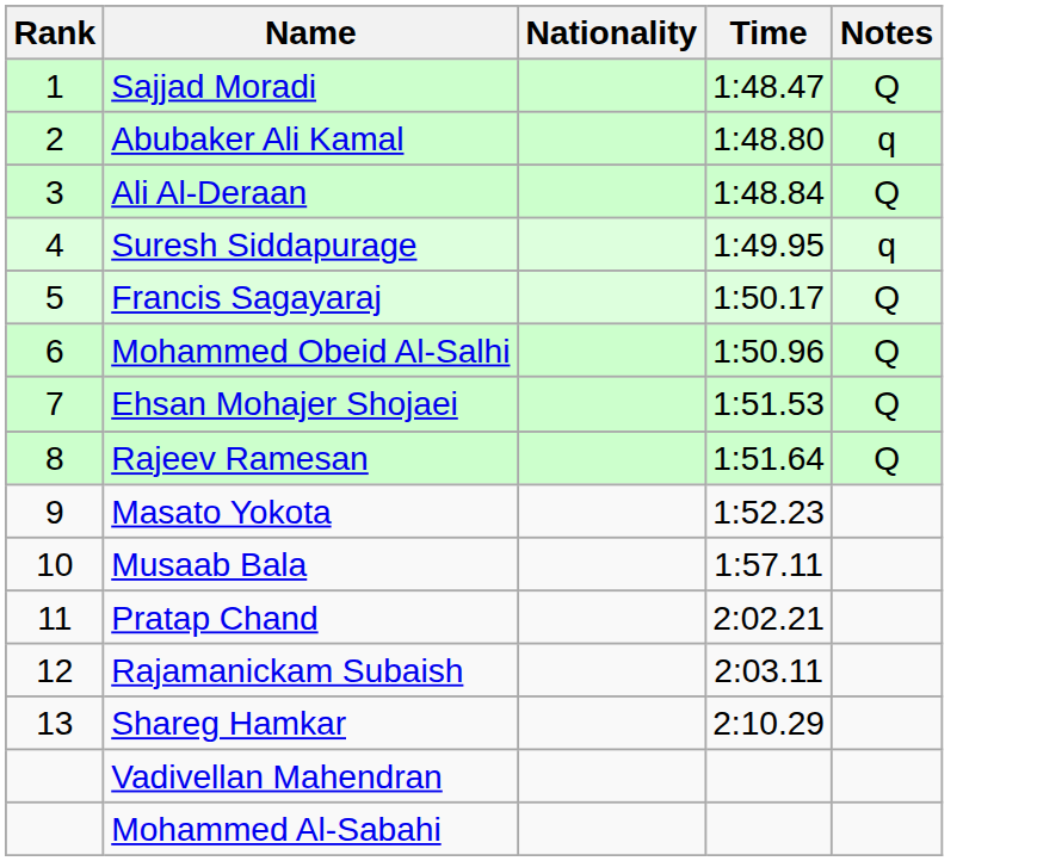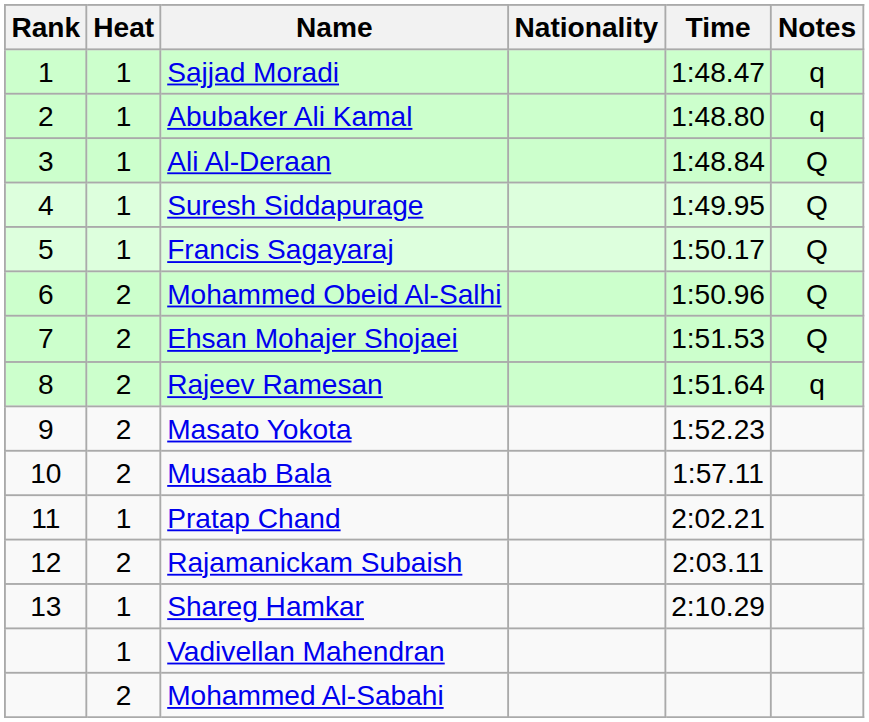 <table class="wikitable sortable" style="text-align:center; font-size:95%">
 <tr>
 <th>Rank</th>
+<th>Heat</th>
 <th>Name</th>
 <th>Nationality</th>
 <th>Time</th>
 <th>Notes</th>
 </tr>
 <tr bgcolor=ccffcc>
 <td>1</td>
+<td>1</td>
 <td align=left><a href='#'>Sajjad Moradi</a></td>
 <td align=left></td>
 <td>1:48.47</td>
-<td>Q</td>
+<td>q</td>
 </tr>
 <tr bgcolor=ccffcc>
 <td>2</td>
+<td>1</td>
 <td align=left><a href='#'>Abubaker Ali Kamal</a></td>
 <td align=left></td>
 <td>1:48.80</td>
 <td>q</td>
 </tr>
 <tr bgcolor=ccffcc>
 <td>3</td>
+<td>1</td>
 <td align=left><a href='#'>Ali Al-Deraan</a></td>
 <td align=left></td>
 <td>1:48.84</td>
 <td>Q</td>
 </tr>
 <tr bgcolor=ddffdd>
 <td>4</td>
+<td>1</td>
 <td align=left><a href='#'>Suresh Siddapurage</a></td>
 <td align=left></td>
 <td>1:49.95</td>
-<td>q</td>
+<td>Q</td>
 </tr>
 <tr bgcolor=ddffdd>
 <td>5</td>
+<td>1</td>
 <td align=left><a href='#'>Francis Sagayaraj</a></td>
 <td align=left></td>
 <td>1:50.17</td>
 <td>Q</td>
 </tr>
 <tr bgcolor=ccffcc>
 <td>6</td>
+<td>2</td>
 <td align=left><a href='#'>Mohammed Obeid Al-Salhi</a></td>
 <td align=left></td>
 <td>1:50.96</td>
 <td>Q</td>
 </tr>
 <tr bgcolor=ccffcc>
 <td>7</td>
+<td>2</td>
 <td align=left><a href='#'>Ehsan Mohajer Shojaei</a></td>
 <td align=left></td>
 <td>1:51.53</td>
 <td>Q</td>
 </tr>
 <tr bgcolor=ccffcc>
 <td>8</td>
+<td>2</td>
 <td align=left><a href='#'>Rajeev Ramesan</a></td>
 <td align=left></td>
 <td>1:51.64</td>
-<td>Q</td>
+<td>q</td>
 </tr>
 <tr>
 <td>9</td>
+<td>2</td>
 <td align=left><a href='#'>Masato Yokota</a></td>
 <td align=left></td>
 <td>1:52.23</td>
 <td></td>
 </tr>
 <tr>
 <td>10</td>
+<td>2</td>
 <td align=left><a href='#'>Musaab Bala</a></td>
 <td align=left></td>
 <td>1:57.11</td>
 <td></td>
 </tr>
 <tr>
 <td>11</td>
+<td>1</td>
 <td align=left><a href='#'>Pratap Chand</a></td>
 <td align=left></td>
 <td>2:02.21</td>
 <td></td>
 </tr>
 <tr>
 <td>12</td>
+<td>2</td>
 <td align=left><a href='#'>Rajamanickam Subaish</a></td>
 <td align=left></td>
 <td>2:03.11</td>
 <td></td>
 </tr>
 <tr>
 <td>13</td>
+<td>1</td>
 <td align=left><a href='#'>Shareg Hamkar</a></td>
 <td align=left></td>
 <td>2:10.29</td>
 <td></td>
 </tr>
 <tr>
 <td></td>
+<td>1</td>
 <td align=left><a href='#'>Vadivellan Mahendran</a></td>
 <td align=left></td>
 <td></td>
 <td></td>
 </tr>
 <tr>
 <td></td>
+<td>2</td>
 <td align=left><a href='#'>Mohammed Al-Sabahi</a></td>
 <td align=left></td>
 <td></td>
 <td></td>
 </tr>
 </table>
